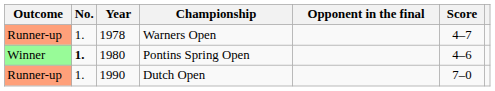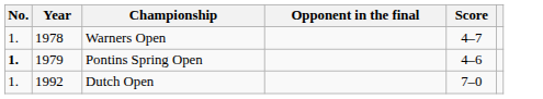 <table class="wikitable sortable">
 <tr>
-<th scope="col" style="width:80px;">Outcome</th>
 <th scope="col" style="width:20px;">No.</th>
 <th scope="col" style="width:50px;">Year</th>
 <th scope="col" style="width:200px;">Championship</th>
 <th scope="col" style="width:200px;">Opponent in the final</th>
 <th scope="col" style="width:50px;">Score</th>
 <th></th>
 </tr>
 <tr>
-<td style="background:#ffa07a;">Runner-up</td>
 <td>1.</td>
 <td>1978</td>
 <td>Warners Open</td>
 <td> </td>
 <td align="center">4–7</td>
 <td align="center"></td>
 </tr>
 <tr>
-<td style="background:#98FB98">Winner</td>
 <td><strong>1.</strong></td>
-<td>1980</td>
+<td>1979</td>
 <td>Pontins Spring Open</td>
 <td> </td>
 <td align="center">4–6</td>
 <td align="center"></td>
 </tr>
 <tr>
-<td style="background:#ffa07a;">Runner-up</td>
 <td>1.</td>
-<td>1990</td>
+<td>1992</td>
 <td>Dutch Open</td>
 <td> </td>
 <td align="center">7–0</td>
 <td align="center"></td>
 </tr>
 </table>
